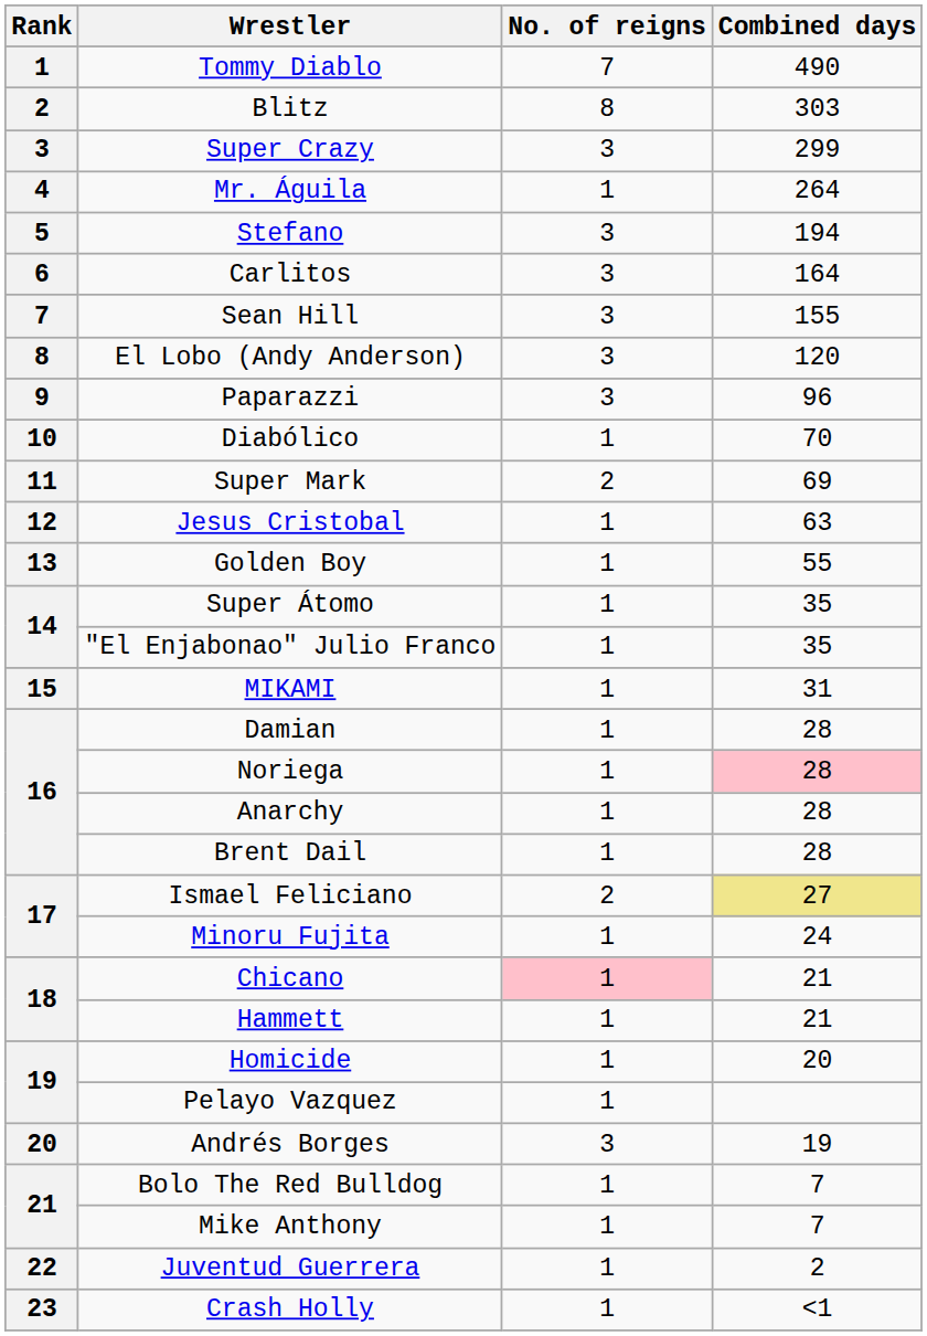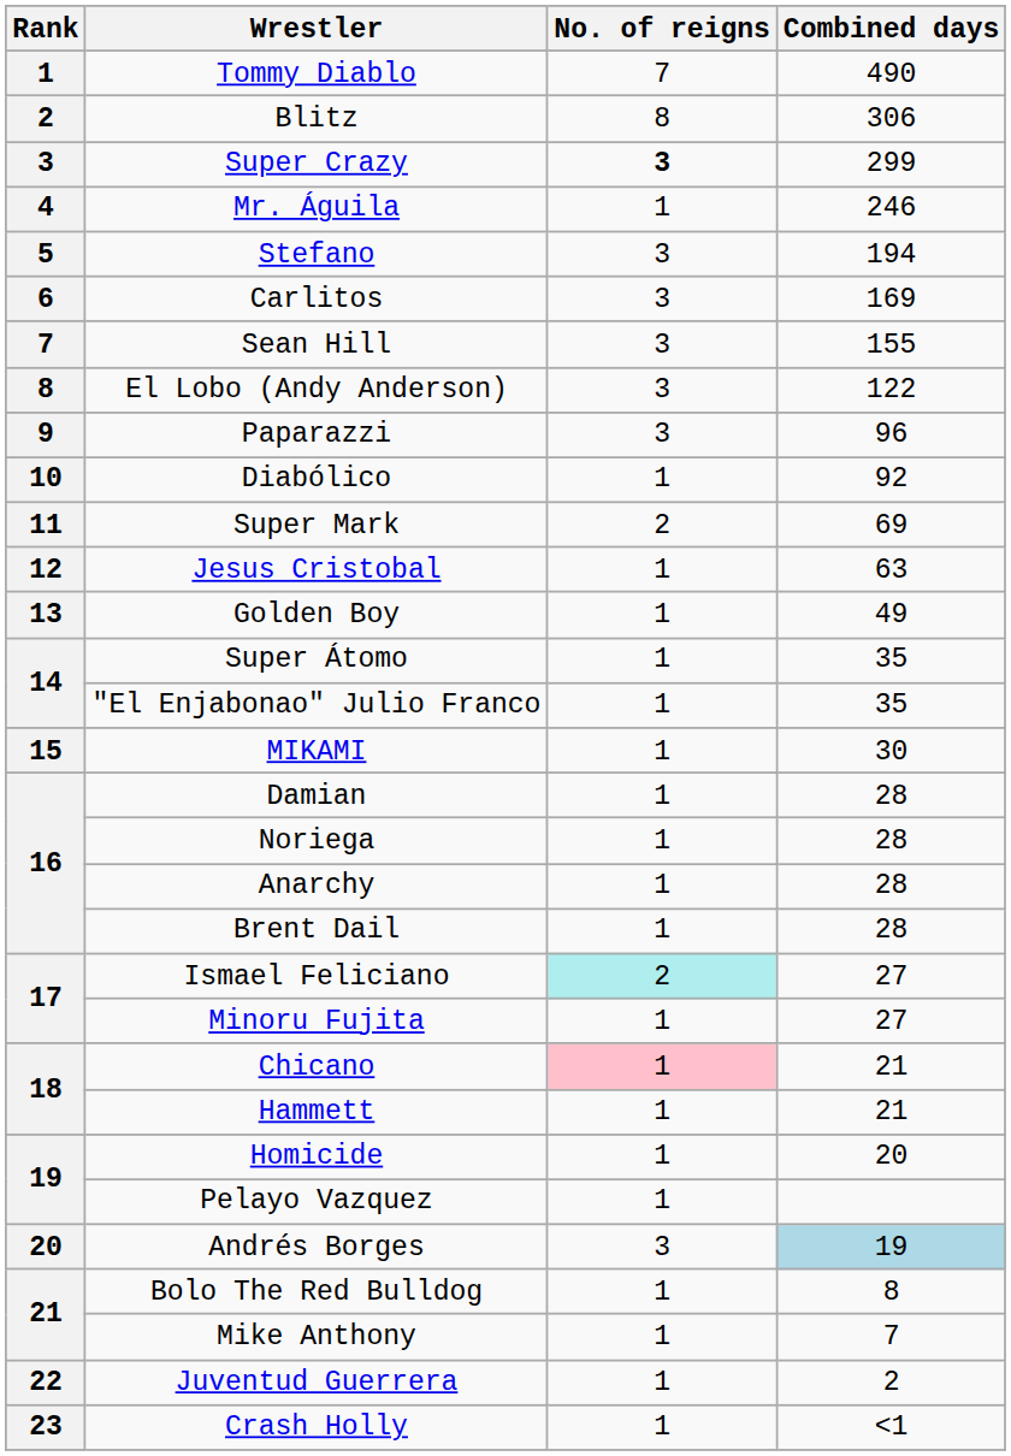 <table class="wikitable sortable" style="text-align:center;">
 <tr>
 <th scope="col">Rank</th>
 <th scope="col">Wrestler</th>
 <th scope="col">No. of reigns</th>
 <th scope="col">Combined days</th>
 </tr>
 <tr>
 <th>1</th>
 <td><a href='#'>Tommy Diablo</a></td>
 <td>7</td>
 <td>490</td>
 </tr>
 <tr>
 <th>2</th>
 <td>Blitz</td>
 <td>8</td>
-<td>303</td>
+<td>306</td>
 </tr>
 <tr>
 <th>3</th>
 <td><a href='#'>Super Crazy</a></td>
-<td>3</td>
+<td><strong>3</strong></td>
 <td>299</td>
 </tr>
 <tr>
 <th>4</th>
 <td><a href='#'>Mr. Águila</a></td>
 <td>1</td>
-<td>264</td>
+<td>246</td>
 </tr>
 <tr>
 <th>5</th>
 <td><a href='#'>Stefano</a></td>
 <td>3</td>
 <td>194</td>
 </tr>
 <tr>
 <th>6</th>
 <td>Carlitos</td>
 <td>3</td>
-<td>164</td>
+<td>169</td>
 </tr>
 <tr>
 <th>7</th>
 <td>Sean Hill</td>
 <td>3</td>
 <td>155</td>
 </tr>
 <tr>
 <th>8</th>
 <td>El Lobo (Andy Anderson)</td>
 <td>3</td>
-<td>120</td>
+<td>122</td>
 </tr>
 <tr>
 <th>9</th>
 <td>Paparazzi</td>
 <td>3</td>
 <td>96</td>
 </tr>
 <tr>
 <th>10</th>
 <td>Diabólico</td>
 <td>1</td>
-<td>70</td>
+<td>92</td>
 </tr>
 <tr>
 <th>11</th>
 <td>Super Mark</td>
 <td>2</td>
 <td>69</td>
 </tr>
 <tr>
 <th>12</th>
 <td><a href='#'>Jesus Cristobal</a></td>
 <td>1</td>
 <td>63</td>
 </tr>
 <tr>
 <th>13</th>
 <td>Golden Boy</td>
 <td>1</td>
-<td>55</td>
+<td>49</td>
 </tr>
 <tr>
 <th rowspan=2>14</th>
 <td>Super Átomo</td>
 <td>1</td>
 <td>35</td>
 </tr>
 <tr>
 <td>"El Enjabonao" Julio Franco</td>
 <td>1</td>
 <td>35</td>
 </tr>
 <tr>
 <th>15</th>
 <td><a href='#'>MIKAMI</a></td>
 <td>1</td>
-<td>31</td>
+<td>30</td>
 </tr>
 <tr>
 <th rowspan=4>16</th>
 <td>Damian</td>
 <td>1</td>
 <td>28</td>
 </tr>
 <tr>
 <td>Noriega</td>
 <td>1</td>
-<td style="background: pink;">28</td>
+<td>28</td>
 </tr>
 <tr>
 <td>Anarchy</td>
 <td>1</td>
 <td>28</td>
 </tr>
 <tr>
 <td>Brent Dail</td>
 <td>1</td>
 <td>28</td>
 </tr>
 <tr>
 <th rowspan=2>17</th>
 <td>Ismael Feliciano</td>
-<td>2</td>
-<td style="background: khaki;">27</td>
+<td style="background: paleturquoise;">2</td>
+<td>27</td>
 </tr>
 <tr>
 <td><a href='#'>Minoru Fujita</a></td>
 <td>1</td>
-<td>24</td>
+<td>27</td>
 </tr>
 <tr>
 <th rowspan=2>18</th>
 <td><a href='#'>Chicano</a></td>
 <td style="background: pink;">1</td>
 <td>21</td>
 </tr>
 <tr>
 <td><a href='#'>Hammett</a></td>
 <td>1</td>
 <td>21</td>
 </tr>
 <tr>
 <th rowspan=2>19</th>
 <td><a href='#'>Homicide</a></td>
 <td>1</td>
 <td>20</td>
 </tr>
 <tr>
 <td>Pelayo Vazquez</td>
 <td>1</td>
 <td></td>
 </tr>
 <tr>
 <th>20</th>
 <td>Andrés Borges</td>
 <td>3</td>
-<td>19</td>
+<td style="background: lightblue;">19</td>
 </tr>
 <tr>
 <th rowspan=2>21</th>
 <td>Bolo The Red Bulldog</td>
 <td>1</td>
-<td>7</td>
+<td>8</td>
 </tr>
 <tr>
 <td>Mike Anthony</td>
 <td>1</td>
 <td>7</td>
 </tr>
 <tr>
 <th>22</th>
 <td><a href='#'>Juventud Guerrera</a></td>
 <td>1</td>
 <td>2</td>
 </tr>
 <tr>
 <th>23</th>
 <td><a href='#'>Crash Holly</a></td>
 <td>1</td>
 <td><1</td>
 </tr>
 </table>
